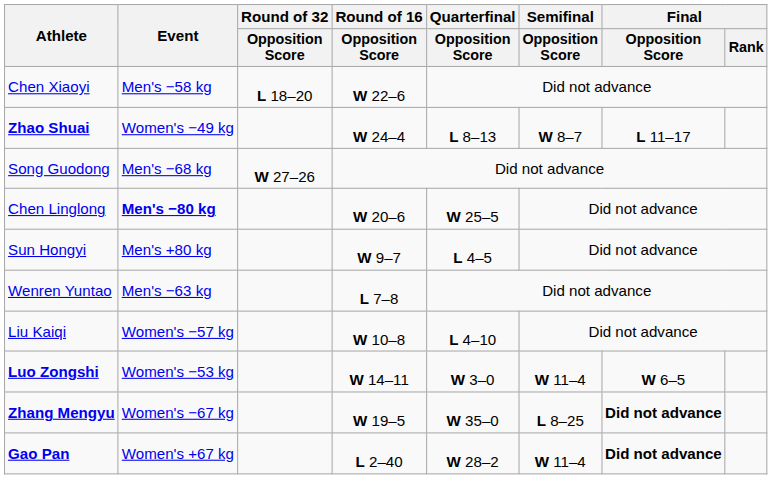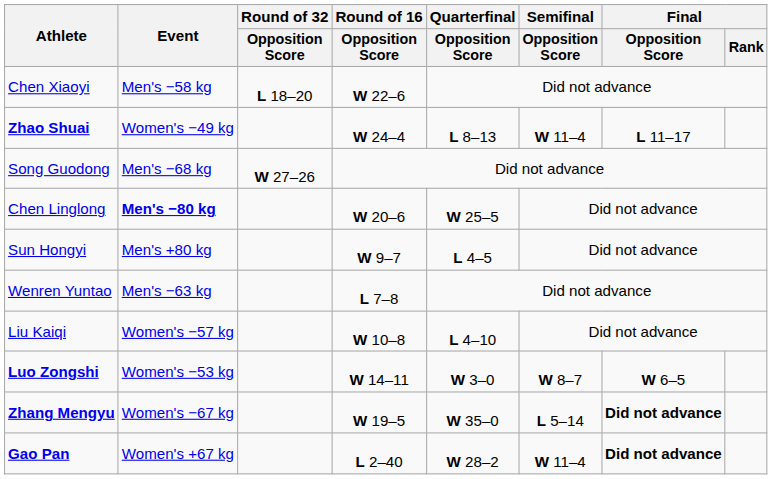 <table class=wikitable style=font-size:90%;text-align:center>
 <tr>
 <th rowspan=2>Athlete</th>
 <th rowspan=2>Event</th>
 <th>Round of 32</th>
 <th>Round of 16</th>
 <th>Quarterfinal</th>
 <th>Semifinal</th>
 <th colspan=2>Final</th>
 </tr>
 <tr style=font-size:95%>
 <th>Opposition<br>Score</th>
 <th>Opposition<br>Score</th>
 <th>Opposition<br>Score</th>
 <th>Opposition<br>Score</th>
 <th>Opposition<br>Score</th>
 <th>Rank</th>
 </tr>
 <tr>
 <td align=left><a href='#'>Chen Xiaoyi</a></td>
 <td align=left><a href='#'>Men's −58 kg</a></td>
 <td><br><strong>L</strong> 18–20</td>
 <td><br><strong>W</strong> 22–6</td>
 <td colspan=4>Did not advance</td>
 </tr>
 <tr>
 <td align=left><strong><a href='#'>Zhao Shuai</a></strong></td>
 <td align=left><a href='#'>Women's −49 kg</a></td>
 <td></td>
 <td><br><strong>W</strong> 24–4</td>
 <td><br><strong>L</strong> 8–13</td>
-<td><br><strong>W</strong> 8–7</td>
+<td><br><strong>W</strong> 11–4</td>
 <td><br><strong>L</strong> 11–17</td>
 <td></td>
 </tr>
 <tr>
 <td align=left><a href='#'>Song Guodong</a></td>
 <td align=left><a href='#'>Men's −68 kg</a></td>
 <td><br><strong>W</strong> 27–26</td>
 <td colspan=5>Did not advance</td>
 </tr>
 <tr>
 <td align=left><a href='#'>Chen Linglong</a></td>
 <td align=left><strong><a href='#'>Men's −80 kg</a></strong></td>
 <td></td>
 <td><br><strong>W</strong> 20–6</td>
 <td><br><strong>W</strong> 25–5</td>
 <td colspan=3>Did not advance</td>
 </tr>
 <tr>
 <td align=left><a href='#'>Sun Hongyi</a></td>
 <td align=left><a href='#'>Men's +80 kg</a></td>
 <td></td>
 <td><br><strong>W</strong> 9–7</td>
 <td><br><strong>L</strong> 4–5</td>
 <td colspan=3>Did not advance</td>
 </tr>
 <tr>
 <td align=left><a href='#'>Wenren Yuntao</a></td>
 <td align=left><a href='#'>Men's −63 kg</a></td>
 <td></td>
 <td><br><strong>L</strong> 7–8</td>
 <td colspan=4>Did not advance</td>
 </tr>
 <tr>
 <td align=left><a href='#'>Liu Kaiqi</a></td>
 <td align=left><a href='#'>Women's −57 kg</a></td>
 <td></td>
 <td><br><strong>W</strong> 10–8</td>
 <td><br><strong>L</strong> 4–10</td>
 <td colspan=3>Did not advance</td>
 </tr>
 <tr>
 <td align=left><strong><a href='#'>Luo Zongshi</a></strong></td>
 <td align=left><a href='#'>Women's −53 kg</a></td>
 <td></td>
 <td><br><strong>W</strong> 14–11</td>
 <td><br><strong>W</strong> 3–0</td>
-<td><br><strong>W</strong> 11–4</td>
+<td><br><strong>W</strong> 8–7</td>
 <td><br><strong>W</strong> 6–5</td>
 <td></td>
 </tr>
 <tr>
 <td align=left><strong><a href='#'>Zhang Mengyu</a></strong></td>
 <td align=left><a href='#'>Women's −67 kg</a></td>
 <td></td>
 <td><br><strong>W</strong> 19–5</td>
 <td><br><strong>W</strong> 35–0</td>
-<td><br><strong>L</strong> 8–25</td>
+<td><br><strong>L</strong> 5–14</td>
 <td><strong>Did not advance</strong></td>
 <td></td>
 </tr>
 <tr>
 <td align=left><strong><a href='#'>Gao Pan</a></strong></td>
 <td align=left><a href='#'>Women's +67 kg</a></td>
 <td></td>
 <td><br><strong>L</strong> 2–40</td>
 <td><br><strong>W</strong> 28–2</td>
 <td><br><strong>W</strong> 11–4</td>
 <td><strong>Did not advance</strong></td>
 <td></td>
 </tr>
 </table>
